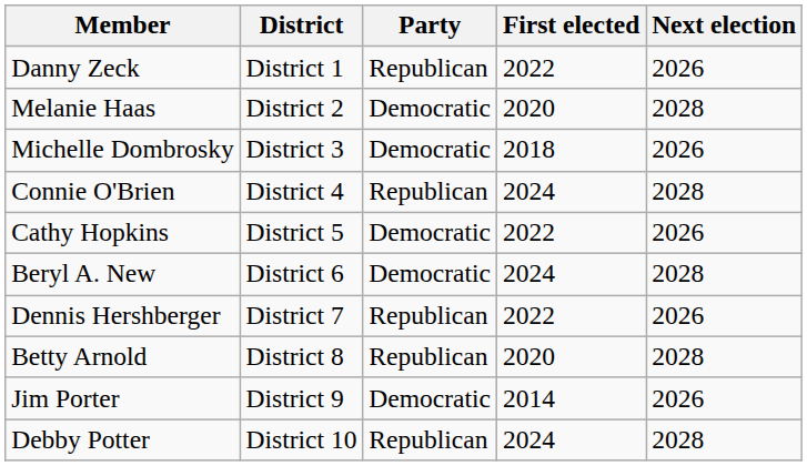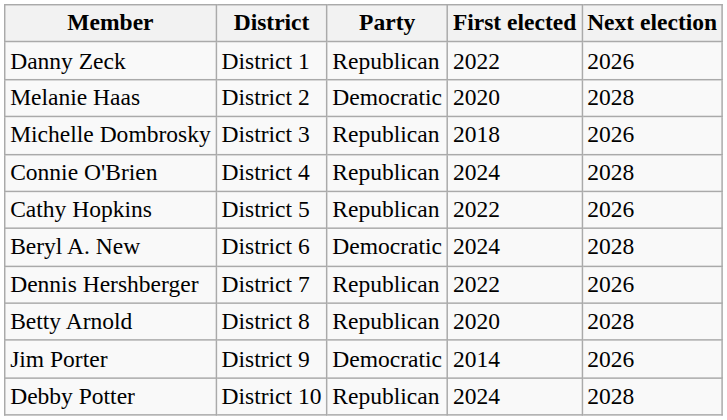 <table class="wikitable">
 <tr>
 <th>Member</th>
 <th>District</th>
 <th>Party</th>
 <th>First elected</th>
 <th>Next election</th>
 </tr>
 <tr>
 <td>Danny Zeck</td>
 <td>District 1</td>
 <td>Republican</td>
 <td>2022</td>
 <td>2026</td>
 </tr>
 <tr>
 <td>Melanie Haas</td>
 <td>District 2</td>
 <td>Democratic</td>
 <td>2020</td>
 <td>2028</td>
 </tr>
 <tr>
 <td>Michelle Dombrosky</td>
 <td>District 3</td>
-<td>Democratic</td>
+<td>Republican</td>
 <td>2018</td>
 <td>2026</td>
 </tr>
 <tr>
 <td>Connie O'Brien</td>
 <td>District 4</td>
 <td>Republican</td>
 <td>2024</td>
 <td>2028</td>
 </tr>
 <tr>
 <td>Cathy Hopkins</td>
 <td>District 5</td>
-<td>Democratic</td>
+<td>Republican</td>
 <td>2022</td>
 <td>2026</td>
 </tr>
 <tr>
 <td>Beryl A. New</td>
 <td>District 6</td>
 <td>Democratic</td>
 <td>2024</td>
 <td>2028</td>
 </tr>
 <tr>
 <td>Dennis Hershberger</td>
 <td>District 7</td>
 <td>Republican</td>
 <td>2022</td>
 <td>2026</td>
 </tr>
 <tr>
 <td>Betty Arnold</td>
 <td>District 8</td>
 <td>Republican</td>
 <td>2020</td>
 <td>2028</td>
 </tr>
 <tr>
 <td>Jim Porter</td>
 <td>District 9</td>
 <td>Democratic</td>
 <td>2014</td>
 <td>2026</td>
 </tr>
 <tr>
 <td>Debby Potter</td>
 <td>District 10</td>
 <td>Republican</td>
 <td>2024</td>
 <td>2028</td>
 </tr>
 </table>
